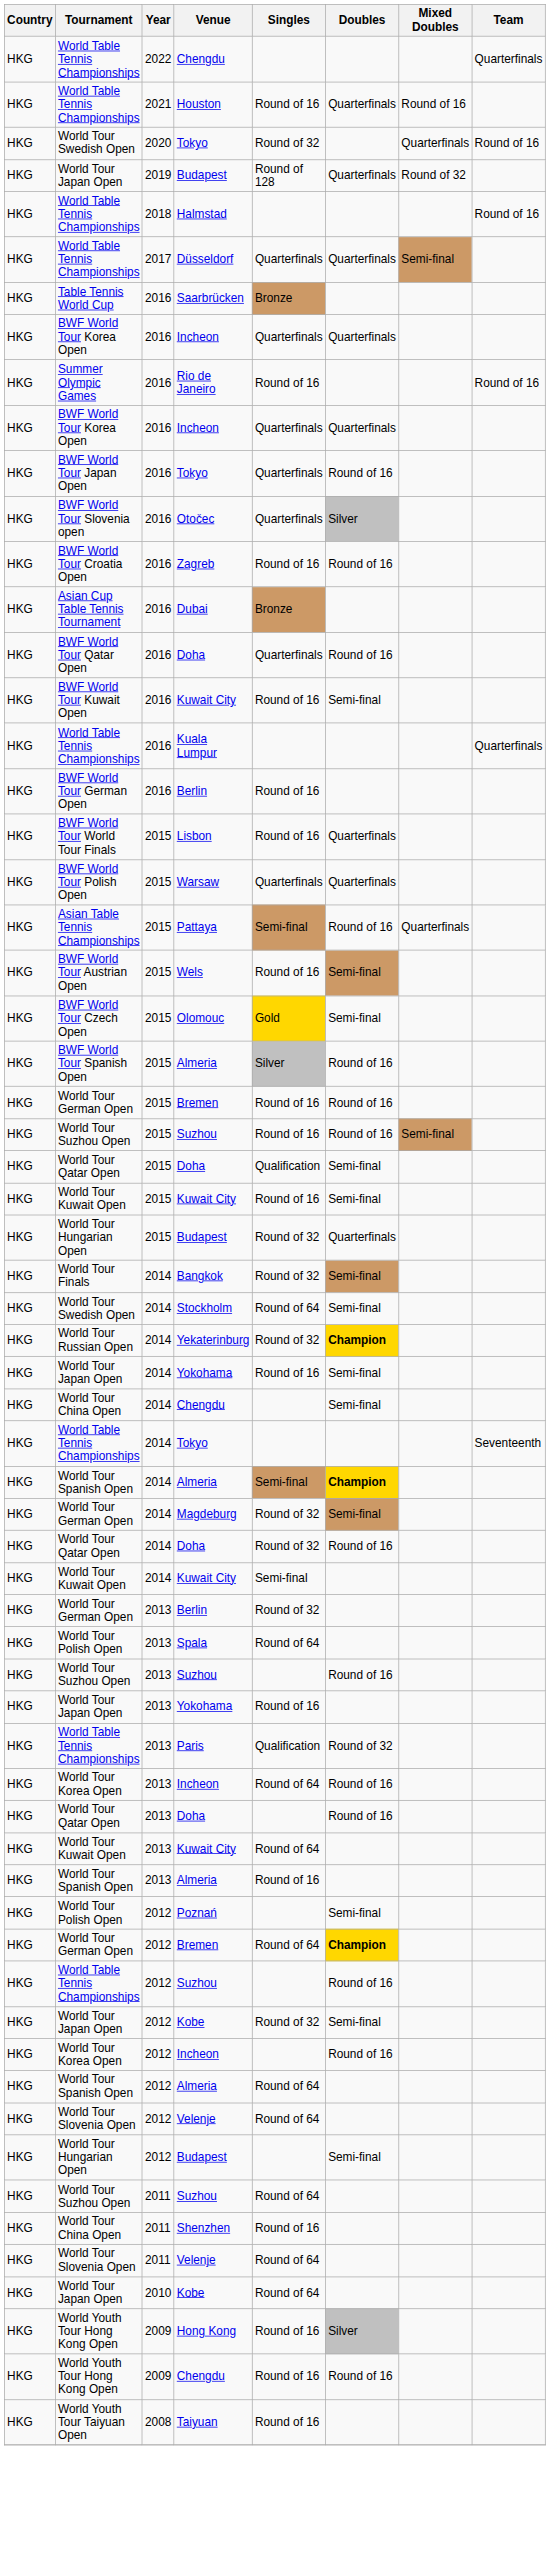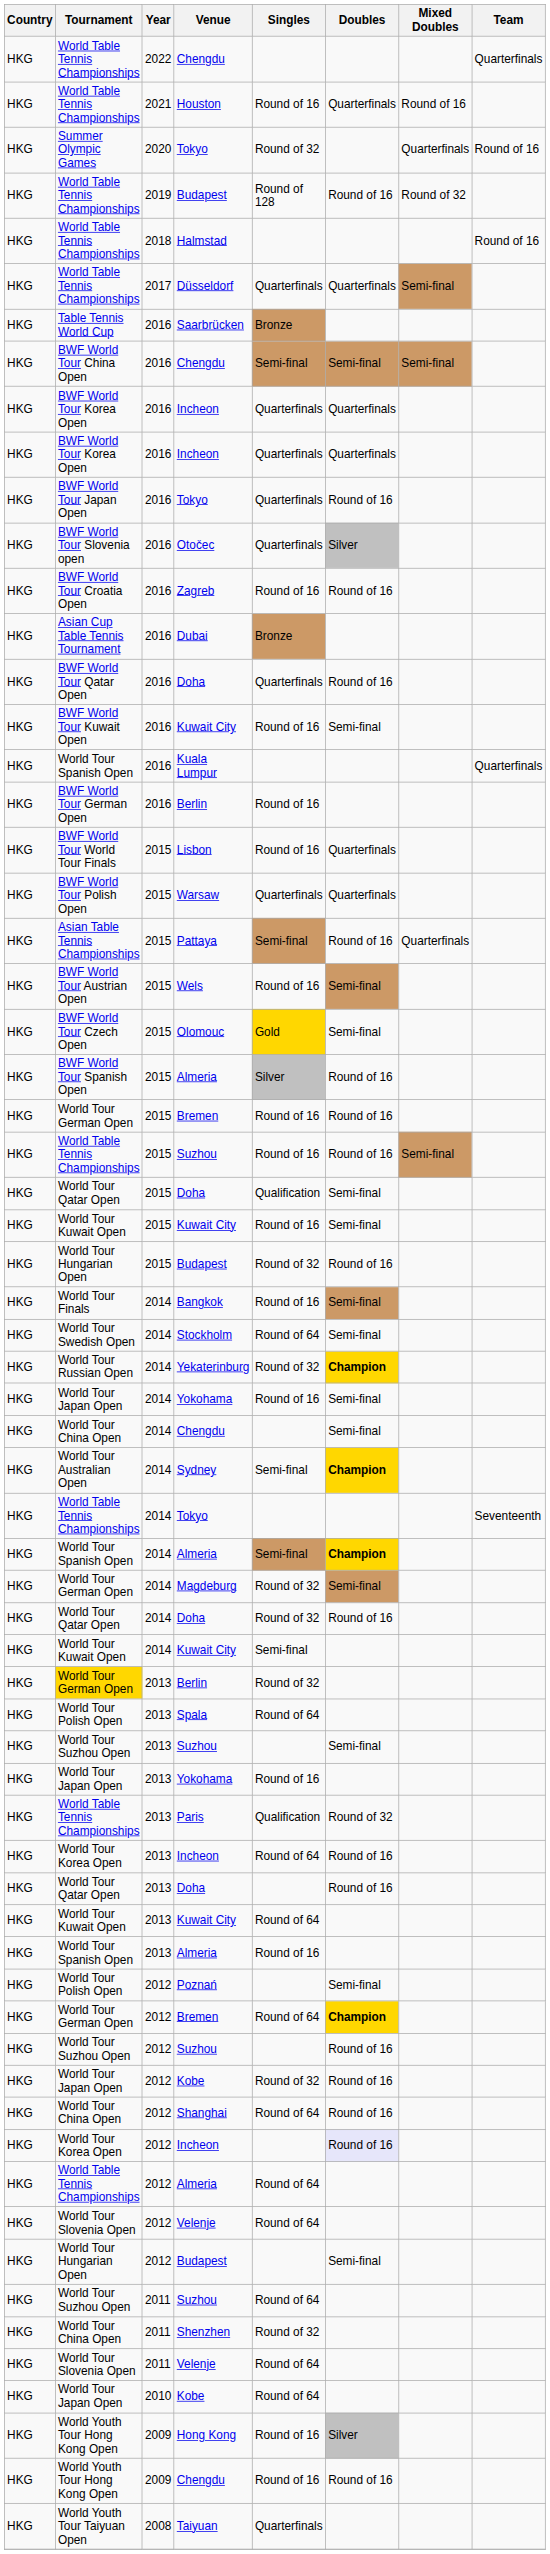 <table class="wikitable sortable">
 <tr class="hintergrundfarbe6">
 <th>Country</th>
 <th>Tournament</th>
 <th>Year</th>
 <th>Venue</th>
 <th>Singles</th>
 <th>Doubles</th>
 <th>Mixed Doubles</th>
 <th>Team</th>
 </tr>
 <tr>
 <td>HKG</td>
 <td><a href='#'>World Table Tennis Championships</a></td>
 <td>2022</td>
 <td><a href='#'>Chengdu</a></td>
 <td></td>
 <td></td>
 <td></td>
 <td>Quarterfinals</td>
 </tr>
 <tr>
 <td>HKG</td>
 <td><a href='#'>World Table Tennis Championships</a></td>
 <td>2021</td>
 <td><a href='#'>Houston</a></td>
 <td>Round of 16</td>
 <td>Quarterfinals</td>
 <td>Round of 16</td>
 <td></td>
 </tr>
 <tr>
 <td>HKG</td>
-<td>World Tour Swedish Open</td>
+<td><a href='#'> Summer Olympic Games</a></td>
 <td>2020</td>
 <td><a href='#'>Tokyo</a></td>
 <td>Round of 32</td>
 <td></td>
 <td>Quarterfinals</td>
 <td>Round of 16</td>
 </tr>
 <tr>
 <td>HKG</td>
-<td>World Tour Japan Open</td>
+<td><a href='#'>World Table Tennis Championships</a></td>
 <td>2019</td>
 <td><a href='#'>Budapest</a></td>
 <td>Round of 128</td>
-<td>Quarterfinals</td>
+<td>Round of 16</td>
 <td>Round of 32</td>
 <td></td>
 </tr>
 <tr>
 <td>HKG</td>
 <td><a href='#'>World Table Tennis Championships</a></td>
 <td>2018</td>
 <td><a href='#'>Halmstad</a></td>
 <td></td>
 <td></td>
 <td></td>
 <td>Round of 16</td>
 </tr>
 <tr>
 <td>HKG</td>
 <td><a href='#'>World Table Tennis Championships</a></td>
 <td>2017</td>
 <td><a href='#'>Düsseldorf</a></td>
 <td>Quarterfinals</td>
 <td>Quarterfinals</td>
 <td style="background-color:#cc9966;">Semi-final</td>
 <td></td>
 </tr>
 <tr>
 <td>HKG</td>
 <td><a href='#'>Table Tennis World Cup</a></td>
 <td>2016</td>
 <td><a href='#'>Saarbrücken</a></td>
 <td style="background-color:#cc9966;">Bronze</td>
 <td></td>
 <td></td>
 <td></td>
 </tr>
 <tr>
 <td>HKG</td>
+<td><a href='#'> BWF World Tour</a> China Open</td>
+<td>2016</td>
+<td><a href='#'>Chengdu</a></td>
+<td style="background-color:#cc9966;">Semi-final</td>
+<td style="background-color:#cc9966;">Semi-final</td>
+<td style="background-color:#cc9966;">Semi-final</td>
+<td></td>
+</tr>
+<tr>
+<td>HKG</td>
 <td><a href='#'> BWF World Tour</a> Korea Open</td>
 <td>2016</td>
 <td><a href='#'>Incheon</a></td>
 <td>Quarterfinals</td>
 <td>Quarterfinals</td>
 <td></td>
 <td></td>
-</tr>
-<tr>
-<td>HKG</td>
-<td><a href='#'>Summer Olympic Games</a></td>
-<td>2016</td>
-<td><a href='#'>Rio de Janeiro</a></td>
-<td>Round of 16</td>
-<td></td>
-<td></td>
-<td>Round of 16</td>
 </tr>
 <tr>
 <td>HKG</td>
 <td><a href='#'>BWF World Tour</a> Korea Open</td>
 <td>2016</td>
 <td><a href='#'>Incheon </a></td>
 <td>Quarterfinals</td>
 <td>Quarterfinals</td>
 <td></td>
 <td></td>
 </tr>
 <tr>
 <td>HKG</td>
 <td><a href='#'>BWF World Tour</a> Japan Open</td>
 <td>2016</td>
 <td><a href='#'>Tokyo</a></td>
 <td>Quarterfinals</td>
 <td>Round of 16</td>
 <td></td>
 <td></td>
 </tr>
 <tr>
 <td>HKG</td>
 <td><a href='#'>BWF World Tour</a> Slovenia open</td>
 <td>2016</td>
 <td><a href='#'>Otočec</a></td>
 <td>Quarterfinals</td>
 <td style="background-color:silver;">Silver</td>
 <td></td>
 <td></td>
 </tr>
 <tr>
 <td>HKG</td>
 <td><a href='#'>BWF World Tour</a> Croatia Open</td>
 <td>2016</td>
 <td><a href='#'>Zagreb</a></td>
 <td>Round of 16</td>
 <td>Round of 16</td>
 <td></td>
 <td></td>
 </tr>
 <tr>
 <td>HKG</td>
 <td><a href='#'>Asian Cup Table Tennis Tournament</a></td>
 <td>2016</td>
 <td><a href='#'>Dubai</a></td>
 <td style="background-color:#cc9966;">Bronze</td>
 <td></td>
 <td></td>
 <td></td>
 </tr>
 <tr>
 <td>HKG</td>
 <td><a href='#'>BWF World Tour</a> Qatar Open</td>
 <td>2016</td>
 <td><a href='#'>Doha</a></td>
 <td>Quarterfinals</td>
 <td>Round of 16</td>
 <td></td>
 <td></td>
 </tr>
 <tr>
 <td>HKG</td>
 <td><a href='#'>BWF World Tour</a> Kuwait Open</td>
 <td>2016</td>
 <td><a href='#'>Kuwait City</a></td>
 <td>Round of 16</td>
 <td>Semi-final</td>
 <td></td>
 <td></td>
 </tr>
 <tr>
 <td>HKG</td>
-<td><a href='#'>World Table Tennis Championships</a></td>
+<td>World Tour Spanish Open</td>
 <td>2016</td>
 <td><a href='#'>Kuala Lumpur</a></td>
 <td></td>
 <td></td>
 <td></td>
 <td>Quarterfinals</td>
 </tr>
 <tr>
 <td>HKG</td>
 <td><a href='#'>BWF World Tour</a> German Open</td>
 <td>2016</td>
 <td><a href='#'>Berlin</a></td>
 <td>Round of 16</td>
 <td></td>
 <td></td>
 <td></td>
 </tr>
 <tr>
 <td>HKG</td>
 <td><a href='#'>BWF World Tour</a> World Tour Finals</td>
 <td>2015</td>
 <td><a href='#'>Lisbon</a></td>
 <td>Round of 16</td>
 <td>Quarterfinals</td>
 <td></td>
 <td></td>
 </tr>
 <tr>
 <td>HKG</td>
 <td><a href='#'>BWF World Tour</a> Polish Open</td>
 <td>2015</td>
 <td><a href='#'>Warsaw</a></td>
 <td>Quarterfinals</td>
 <td>Quarterfinals</td>
 <td></td>
 <td></td>
 </tr>
 <tr>
 <td>HKG</td>
 <td><a href='#'>Asian Table Tennis Championships</a></td>
 <td>2015</td>
 <td><a href='#'>Pattaya</a></td>
 <td style="background-color:#cc9966;">Semi-final</td>
 <td>Round of 16</td>
 <td>Quarterfinals</td>
 <td></td>
 </tr>
 <tr>
 <td>HKG</td>
 <td><a href='#'>BWF World Tour</a> Austrian Open</td>
 <td>2015</td>
 <td><a href='#'>Wels</a></td>
 <td>Round of 16</td>
 <td style="background-color:#cc9966;">Semi-final</td>
 <td></td>
 <td></td>
 </tr>
 <tr>
 <td>HKG</td>
 <td><a href='#'>BWF World Tour</a> Czech Open</td>
 <td>2015</td>
 <td><a href='#'>Olomouc</a></td>
 <td style="background-color:gold;">Gold</td>
 <td>Semi-final</td>
 <td></td>
 <td></td>
 </tr>
 <tr>
 <td>HKG</td>
 <td><a href='#'>BWF World Tour</a> Spanish Open</td>
 <td>2015</td>
 <td><a href='#'>Almeria</a></td>
 <td style="background-color:silver;">Silver</td>
 <td>Round of 16</td>
 <td></td>
 <td></td>
 </tr>
 <tr>
 <td>HKG</td>
 <td>World Tour German Open</td>
 <td>2015</td>
 <td><a href='#'>Bremen</a></td>
 <td>Round of 16</td>
 <td>Round of 16</td>
 <td></td>
 <td></td>
 </tr>
 <tr>
 <td>HKG</td>
-<td>World Tour Suzhou Open</td>
+<td><a href='#'>World Table Tennis Championships</a></td>
 <td>2015</td>
 <td><a href='#'>Suzhou</a></td>
 <td>Round of 16</td>
 <td>Round of 16</td>
 <td style="background-color:#cc9966;">Semi-final</td>
 <td></td>
 </tr>
 <tr>
 <td>HKG</td>
 <td>World Tour Qatar Open</td>
 <td>2015</td>
 <td><a href='#'>Doha</a></td>
 <td>Qualification</td>
 <td>Semi-final</td>
 <td></td>
 <td></td>
 </tr>
 <tr>
 <td>HKG</td>
 <td>World Tour Kuwait Open</td>
 <td>2015</td>
 <td><a href='#'>Kuwait City</a></td>
 <td>Round of 16</td>
 <td>Semi-final</td>
 <td></td>
 <td></td>
 </tr>
 <tr>
 <td>HKG</td>
 <td>World Tour Hungarian Open</td>
 <td>2015</td>
 <td><a href='#'>Budapest</a></td>
 <td>Round of 32</td>
-<td>Quarterfinals</td>
+<td>Round of 16</td>
 <td></td>
 <td></td>
 </tr>
 <tr>
 <td>HKG</td>
 <td>World Tour Finals</td>
 <td>2014</td>
 <td><a href='#'>Bangkok</a></td>
-<td>Round of 32</td>
+<td>Round of 16</td>
 <td style="background-color:#cc9966;">Semi-final</td>
 <td></td>
 <td></td>
 </tr>
 <tr>
 <td>HKG</td>
 <td>World Tour Swedish Open</td>
 <td>2014</td>
 <td><a href='#'>Stockholm</a></td>
 <td>Round of 64</td>
 <td>Semi-final</td>
 <td></td>
 <td></td>
 </tr>
 <tr>
 <td>HKG</td>
 <td>World Tour Russian Open</td>
 <td>2014</td>
 <td><a href='#'>Yekaterinburg</a></td>
 <td>Round of 32</td>
 <td style="background-color:gold;"><strong>Champion</strong></td>
 <td></td>
 <td></td>
 </tr>
 <tr>
 <td>HKG</td>
 <td>World Tour Japan Open</td>
 <td>2014</td>
 <td><a href='#'>Yokohama</a></td>
 <td>Round of 16</td>
 <td>Semi-final</td>
 <td></td>
 <td></td>
 </tr>
 <tr>
 <td>HKG</td>
 <td>World Tour China Open</td>
 <td>2014</td>
 <td><a href='#'>Chengdu</a></td>
 <td></td>
 <td>Semi-final</td>
+<td></td>
+<td></td>
+</tr>
+<tr>
+<td>HKG</td>
+<td>World Tour Australian Open</td>
+<td>2014</td>
+<td><a href='#'>Sydney</a></td>
+<td>Semi-final</td>
+<td style="background-color:gold;"><strong>Champion</strong></td>
 <td></td>
 <td></td>
 </tr>
 <tr>
 <td>HKG</td>
 <td><a href='#'>World Table Tennis Championships</a></td>
 <td>2014</td>
 <td><a href='#'>Tokyo</a></td>
 <td></td>
 <td></td>
 <td></td>
 <td>Seventeenth</td>
 </tr>
 <tr>
 <td>HKG</td>
 <td>World Tour Spanish Open</td>
 <td>2014</td>
 <td><a href='#'>Almeria</a></td>
 <td style="background-color:#cc9966;">Semi-final</td>
 <td style="background-color:gold;"><strong>Champion</strong></td>
 <td></td>
 <td></td>
 </tr>
 <tr>
 <td>HKG</td>
 <td>World Tour German Open</td>
 <td>2014</td>
 <td><a href='#'>Magdeburg</a></td>
 <td>Round of 32</td>
 <td style="background-color:#cc9966;">Semi-final</td>
 <td></td>
 <td></td>
 </tr>
 <tr>
 <td>HKG</td>
 <td>World Tour Qatar Open</td>
 <td>2014</td>
 <td><a href='#'>Doha</a></td>
 <td>Round of 32</td>
 <td>Round of 16</td>
 <td></td>
 <td></td>
 </tr>
 <tr>
 <td>HKG</td>
 <td>World Tour Kuwait Open</td>
 <td>2014</td>
 <td><a href='#'>Kuwait City</a></td>
 <td>Semi-final</td>
 <td></td>
 <td></td>
 <td></td>
 </tr>
 <tr>
 <td>HKG</td>
-<td>World Tour German Open</td>
+<td style="background: gold;">World Tour German Open</td>
 <td>2013</td>
 <td><a href='#'>Berlin</a></td>
 <td>Round of 32</td>
 <td></td>
 <td></td>
 <td></td>
 </tr>
 <tr>
 <td>HKG</td>
 <td>World Tour Polish Open</td>
 <td>2013</td>
 <td><a href='#'>Spala</a></td>
 <td>Round of 64</td>
 <td></td>
 <td></td>
 <td></td>
 </tr>
 <tr>
 <td>HKG</td>
 <td>World Tour Suzhou Open</td>
 <td>2013</td>
 <td><a href='#'>Suzhou</a></td>
 <td></td>
-<td>Round of 16</td>
+<td>Semi-final</td>
 <td></td>
 <td></td>
 </tr>
 <tr>
 <td>HKG</td>
 <td>World Tour Japan Open</td>
 <td>2013</td>
 <td><a href='#'>Yokohama</a></td>
 <td>Round of 16</td>
 <td></td>
 <td></td>
 <td></td>
 </tr>
 <tr>
 <td>HKG</td>
 <td><a href='#'>World Table Tennis Championships</a></td>
 <td>2013</td>
 <td><a href='#'>Paris</a></td>
 <td>Qualification</td>
 <td>Round of 32</td>
 <td></td>
 <td></td>
 </tr>
 <tr>
 <td>HKG</td>
 <td>World Tour Korea Open</td>
 <td>2013</td>
 <td><a href='#'>Incheon</a></td>
 <td>Round of 64</td>
 <td>Round of 16</td>
 <td></td>
 <td></td>
 </tr>
 <tr>
 <td>HKG</td>
 <td>World Tour Qatar Open</td>
 <td>2013</td>
 <td><a href='#'>Doha</a></td>
 <td></td>
 <td>Round of 16</td>
 <td></td>
 <td></td>
 </tr>
 <tr>
 <td>HKG</td>
 <td>World Tour Kuwait Open</td>
 <td>2013</td>
 <td><a href='#'>Kuwait City</a></td>
 <td>Round of 64</td>
 <td></td>
 <td></td>
 <td></td>
 </tr>
 <tr>
 <td>HKG</td>
 <td>World Tour Spanish Open</td>
 <td>2013</td>
 <td><a href='#'>Almeria</a></td>
 <td>Round of 16</td>
 <td></td>
 <td></td>
 <td></td>
 </tr>
 <tr>
 <td>HKG</td>
 <td>World Tour Polish Open</td>
 <td>2012</td>
 <td><a href='#'>Poznań</a></td>
 <td></td>
 <td>Semi-final</td>
 <td></td>
 <td></td>
 </tr>
 <tr>
 <td>HKG</td>
 <td>World Tour German Open</td>
 <td>2012</td>
 <td><a href='#'>Bremen</a></td>
 <td>Round of 64</td>
 <td style="background-color:gold;"><strong>Champion</strong></td>
 <td></td>
 <td></td>
 </tr>
 <tr>
 <td>HKG</td>
-<td><a href='#'>World Table Tennis Championships</a></td>
+<td>World Tour Suzhou Open</td>
 <td>2012</td>
 <td><a href='#'>Suzhou</a></td>
 <td></td>
 <td>Round of 16</td>
 <td></td>
 <td></td>
 </tr>
 <tr>
 <td>HKG</td>
 <td>World Tour Japan Open</td>
 <td>2012</td>
 <td><a href='#'>Kobe</a></td>
 <td>Round of 32</td>
-<td>Semi-final</td>
+<td>Round of 16</td>
+<td></td>
+<td></td>
+</tr>
+<tr>
+<td>HKG</td>
+<td>World Tour China Open</td>
+<td>2012</td>
+<td><a href='#'>Shanghai</a></td>
+<td>Round of 64</td>
+<td>Round of 16</td>
 <td></td>
 <td></td>
 </tr>
 <tr>
 <td>HKG</td>
 <td>World Tour Korea Open</td>
 <td>2012</td>
 <td><a href='#'>Incheon</a></td>
 <td></td>
-<td>Round of 16</td>
+<td style="background: lavender;">Round of 16</td>
 <td></td>
 <td></td>
 </tr>
 <tr>
 <td>HKG</td>
-<td>World Tour Spanish Open</td>
+<td><a href='#'>World Table Tennis Championships</a></td>
 <td>2012</td>
 <td><a href='#'>Almeria</a></td>
 <td>Round of 64</td>
 <td></td>
 <td></td>
 <td></td>
 </tr>
 <tr>
 <td>HKG</td>
 <td>World Tour Slovenia Open</td>
 <td>2012</td>
 <td><a href='#'>Velenje</a></td>
 <td>Round of 64</td>
 <td></td>
 <td></td>
 <td></td>
 </tr>
 <tr>
 <td>HKG</td>
 <td>World Tour Hungarian Open</td>
 <td>2012</td>
 <td><a href='#'>Budapest</a></td>
 <td></td>
 <td>Semi-final</td>
 <td></td>
 <td></td>
 </tr>
 <tr>
 <td>HKG</td>
 <td>World Tour Suzhou Open</td>
 <td>2011</td>
 <td><a href='#'>Suzhou</a></td>
 <td>Round of 64</td>
 <td></td>
 <td></td>
 <td></td>
 </tr>
 <tr>
 <td>HKG</td>
 <td>World Tour China Open</td>
 <td>2011</td>
 <td><a href='#'>Shenzhen</a></td>
-<td>Round of 16</td>
+<td>Round of 32</td>
 <td></td>
 <td></td>
 <td></td>
 </tr>
 <tr>
 <td>HKG</td>
 <td>World Tour Slovenia Open</td>
 <td>2011</td>
 <td><a href='#'>Velenje</a></td>
 <td>Round of 64</td>
 <td></td>
 <td></td>
 <td></td>
 </tr>
 <tr>
 <td>HKG</td>
 <td>World Tour Japan Open</td>
 <td>2010</td>
 <td><a href='#'>Kobe</a></td>
 <td>Round of 64</td>
 <td></td>
 <td></td>
 <td></td>
 </tr>
 <tr>
 <td>HKG</td>
 <td>World Youth Tour Hong Kong Open</td>
 <td>2009</td>
 <td><a href='#'>Hong Kong</a></td>
 <td>Round of 16</td>
 <td style="background-color:silver;">Silver</td>
 <td></td>
 <td></td>
 </tr>
 <tr>
 <td>HKG</td>
 <td>World Youth Tour Hong Kong Open</td>
 <td>2009</td>
 <td><a href='#'>Chengdu</a></td>
 <td>Round of 16</td>
 <td>Round of 16</td>
 <td></td>
 <td></td>
 </tr>
 <tr>
 <td>HKG</td>
 <td>World Youth Tour Taiyuan Open</td>
 <td>2008</td>
 <td><a href='#'>Taiyuan</a></td>
-<td>Round of 16</td>
+<td>Quarterfinals</td>
 <td></td>
 <td></td>
 <td></td>
 </tr>
 <tr>
 </tr>
 </table>
